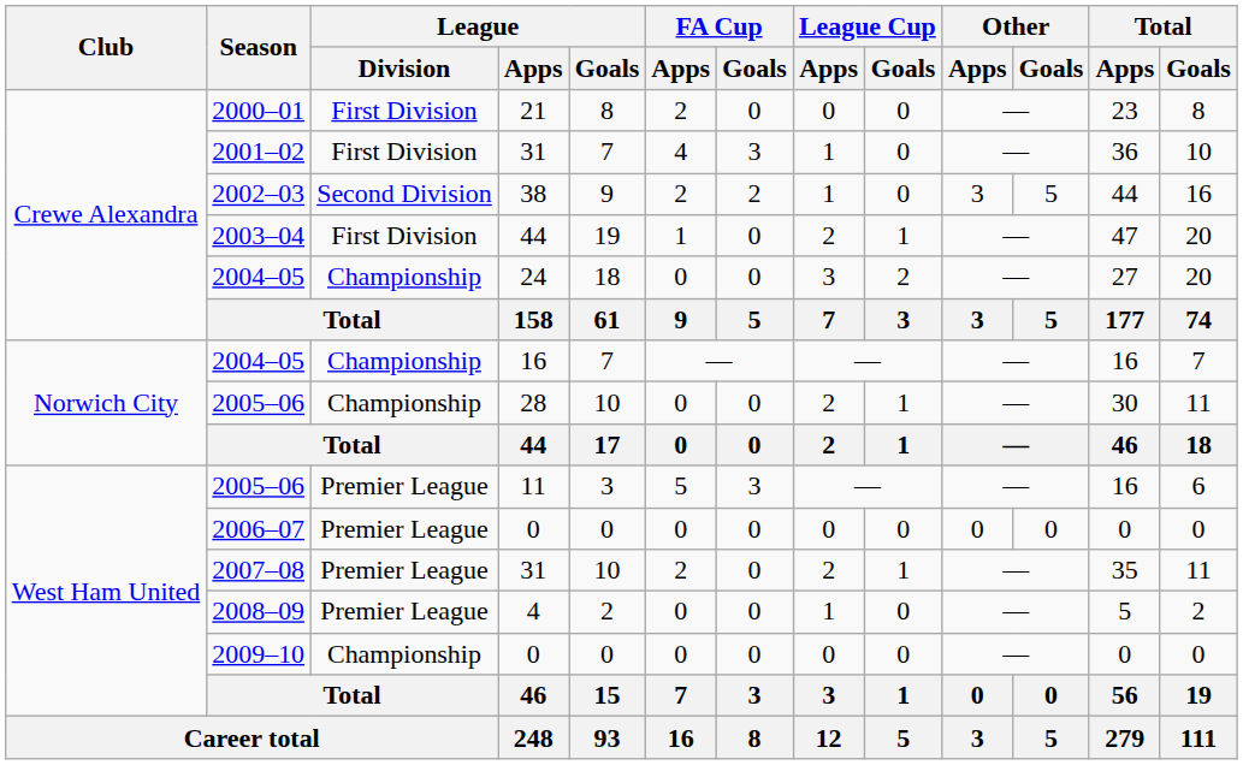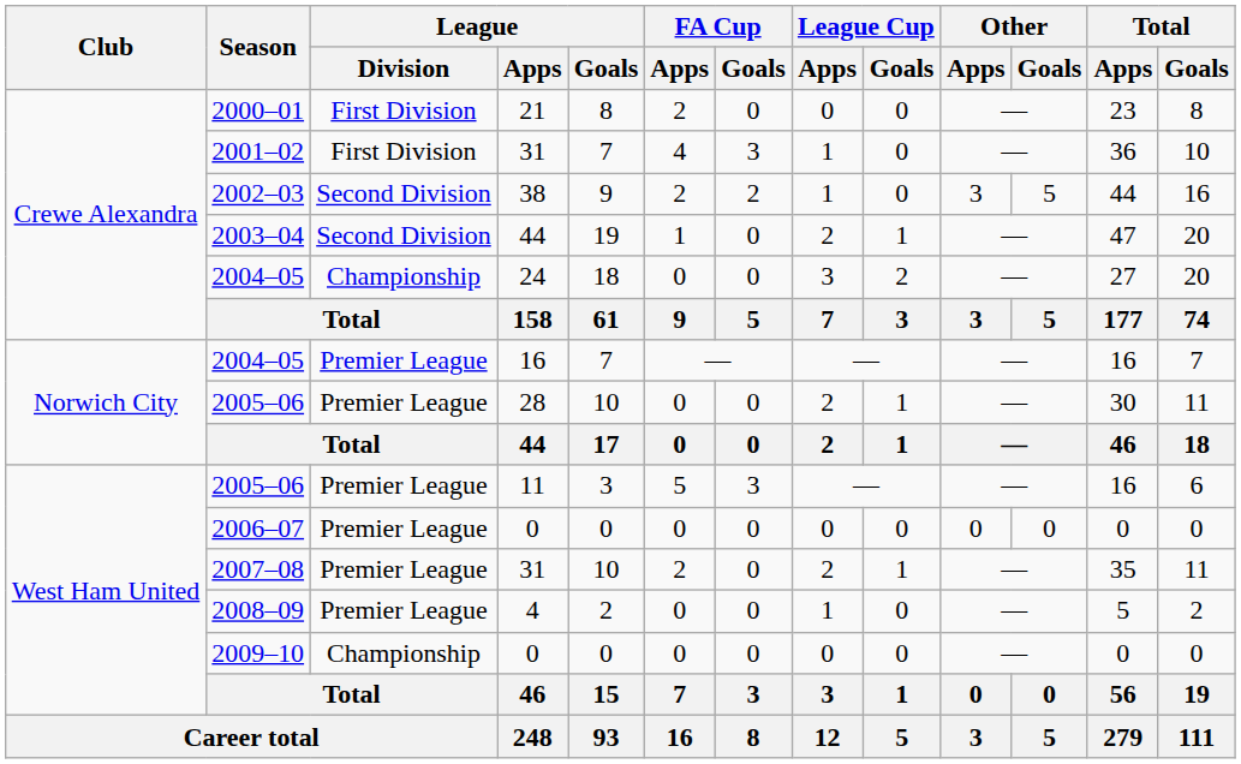 <table class=wikitable style="text-align: center;">
 <tr>
 <th rowspan=2>Club</th>
 <th rowspan=2>Season</th>
 <th colspan=3>League</th>
 <th colspan=2><a href='#'>FA Cup</a></th>
 <th colspan=2><a href='#'>League Cup</a></th>
 <th colspan=2>Other</th>
 <th colspan=2>Total</th>
 </tr>
 <tr>
 <th>Division</th>
 <th>Apps</th>
 <th>Goals</th>
 <th>Apps</th>
 <th>Goals</th>
 <th>Apps</th>
 <th>Goals</th>
 <th>Apps</th>
 <th>Goals</th>
 <th>Apps</th>
 <th>Goals</th>
 </tr>
 <tr>
 <td rowspan=6><a href='#'>Crewe Alexandra</a></td>
 <td><a href='#'>2000–01</a></td>
 <td><a href='#'>First Division</a></td>
 <td>21</td>
 <td>8</td>
 <td>2</td>
 <td>0</td>
 <td>0</td>
 <td>0</td>
 <td colspan=2>—</td>
 <td>23</td>
 <td>8</td>
 </tr>
 <tr>
 <td><a href='#'>2001–02</a></td>
 <td>First Division</td>
 <td>31</td>
 <td>7</td>
 <td>4</td>
 <td>3</td>
 <td>1</td>
 <td>0</td>
 <td colspan=2>—</td>
 <td>36</td>
 <td>10</td>
 </tr>
 <tr>
 <td><a href='#'>2002–03</a></td>
 <td><a href='#'>Second Division</a></td>
 <td>38</td>
 <td>9</td>
 <td>2</td>
 <td>2</td>
 <td>1</td>
 <td>0</td>
 <td>3</td>
 <td>5</td>
 <td>44</td>
 <td>16</td>
 </tr>
 <tr>
 <td><a href='#'>2003–04</a></td>
-<td>First Division</td>
+<td><a href='#'>Second Division</a></td>
 <td>44</td>
 <td>19</td>
 <td>1</td>
 <td>0</td>
 <td>2</td>
 <td>1</td>
 <td colspan=2>—</td>
 <td>47</td>
 <td>20</td>
 </tr>
 <tr>
 <td><a href='#'>2004–05</a></td>
 <td><a href='#'>Championship</a></td>
 <td>24</td>
 <td>18</td>
 <td>0</td>
 <td>0</td>
 <td>3</td>
 <td>2</td>
 <td colspan=2>—</td>
 <td>27</td>
 <td>20</td>
 </tr>
 <tr>
 <th colspan=2>Total</th>
 <th>158</th>
 <th>61</th>
 <th>9</th>
 <th>5</th>
 <th>7</th>
 <th>3</th>
 <th>3</th>
 <th>5</th>
 <th>177</th>
 <th>74</th>
 </tr>
 <tr>
 <td rowspan=3><a href='#'>Norwich City</a></td>
 <td><a href='#'>2004–05</a></td>
-<td><a href='#'>Championship</a></td>
+<td><a href='#'>Premier League</a></td>
 <td>16</td>
 <td>7</td>
 <td colspan=2>—</td>
 <td colspan=2>—</td>
 <td colspan=2>—</td>
 <td>16</td>
 <td>7</td>
 </tr>
 <tr>
 <td><a href='#'>2005–06</a></td>
-<td>Championship</td>
+<td>Premier League</td>
 <td>28</td>
 <td>10</td>
 <td>0</td>
 <td>0</td>
 <td>2</td>
 <td>1</td>
 <td colspan=2>—</td>
 <td>30</td>
 <td>11</td>
 </tr>
 <tr>
 <th colspan=2>Total</th>
 <th>44</th>
 <th>17</th>
 <th>0</th>
 <th>0</th>
 <th>2</th>
 <th>1</th>
 <th colspan=2>—</th>
 <th>46</th>
 <th>18</th>
 </tr>
 <tr>
 <td rowspan=6><a href='#'>West Ham United</a></td>
 <td><a href='#'>2005–06</a></td>
 <td>Premier League</td>
 <td>11</td>
 <td>3</td>
 <td>5</td>
 <td>3</td>
 <td colspan=2>—</td>
 <td colspan=2>—</td>
 <td>16</td>
 <td>6</td>
 </tr>
 <tr>
 <td><a href='#'>2006–07</a></td>
 <td>Premier League</td>
 <td>0</td>
 <td>0</td>
 <td>0</td>
 <td>0</td>
 <td>0</td>
 <td>0</td>
 <td>0</td>
 <td>0</td>
 <td>0</td>
 <td>0</td>
 </tr>
 <tr>
 <td><a href='#'>2007–08</a></td>
 <td>Premier League</td>
 <td>31</td>
 <td>10</td>
 <td>2</td>
 <td>0</td>
 <td>2</td>
 <td>1</td>
 <td colspan=2>—</td>
 <td>35</td>
 <td>11</td>
 </tr>
 <tr>
 <td><a href='#'>2008–09</a></td>
 <td>Premier League</td>
 <td>4</td>
 <td>2</td>
 <td>0</td>
 <td>0</td>
 <td>1</td>
 <td>0</td>
 <td colspan=2>—</td>
 <td>5</td>
 <td>2</td>
 </tr>
 <tr>
 <td><a href='#'>2009–10</a></td>
 <td>Championship</td>
 <td>0</td>
 <td>0</td>
 <td>0</td>
 <td>0</td>
 <td>0</td>
 <td>0</td>
 <td colspan=2>—</td>
 <td>0</td>
 <td>0</td>
 </tr>
 <tr>
 <th colspan=2>Total</th>
 <th>46</th>
 <th>15</th>
 <th>7</th>
 <th>3</th>
 <th>3</th>
 <th>1</th>
 <th>0</th>
 <th>0</th>
 <th>56</th>
 <th>19</th>
 </tr>
 <tr>
 <th colspan=3>Career total</th>
 <th>248</th>
 <th>93</th>
 <th>16</th>
 <th>8</th>
 <th>12</th>
 <th>5</th>
 <th>3</th>
 <th>5</th>
 <th>279</th>
 <th>111</th>
 </tr>
 </table>
